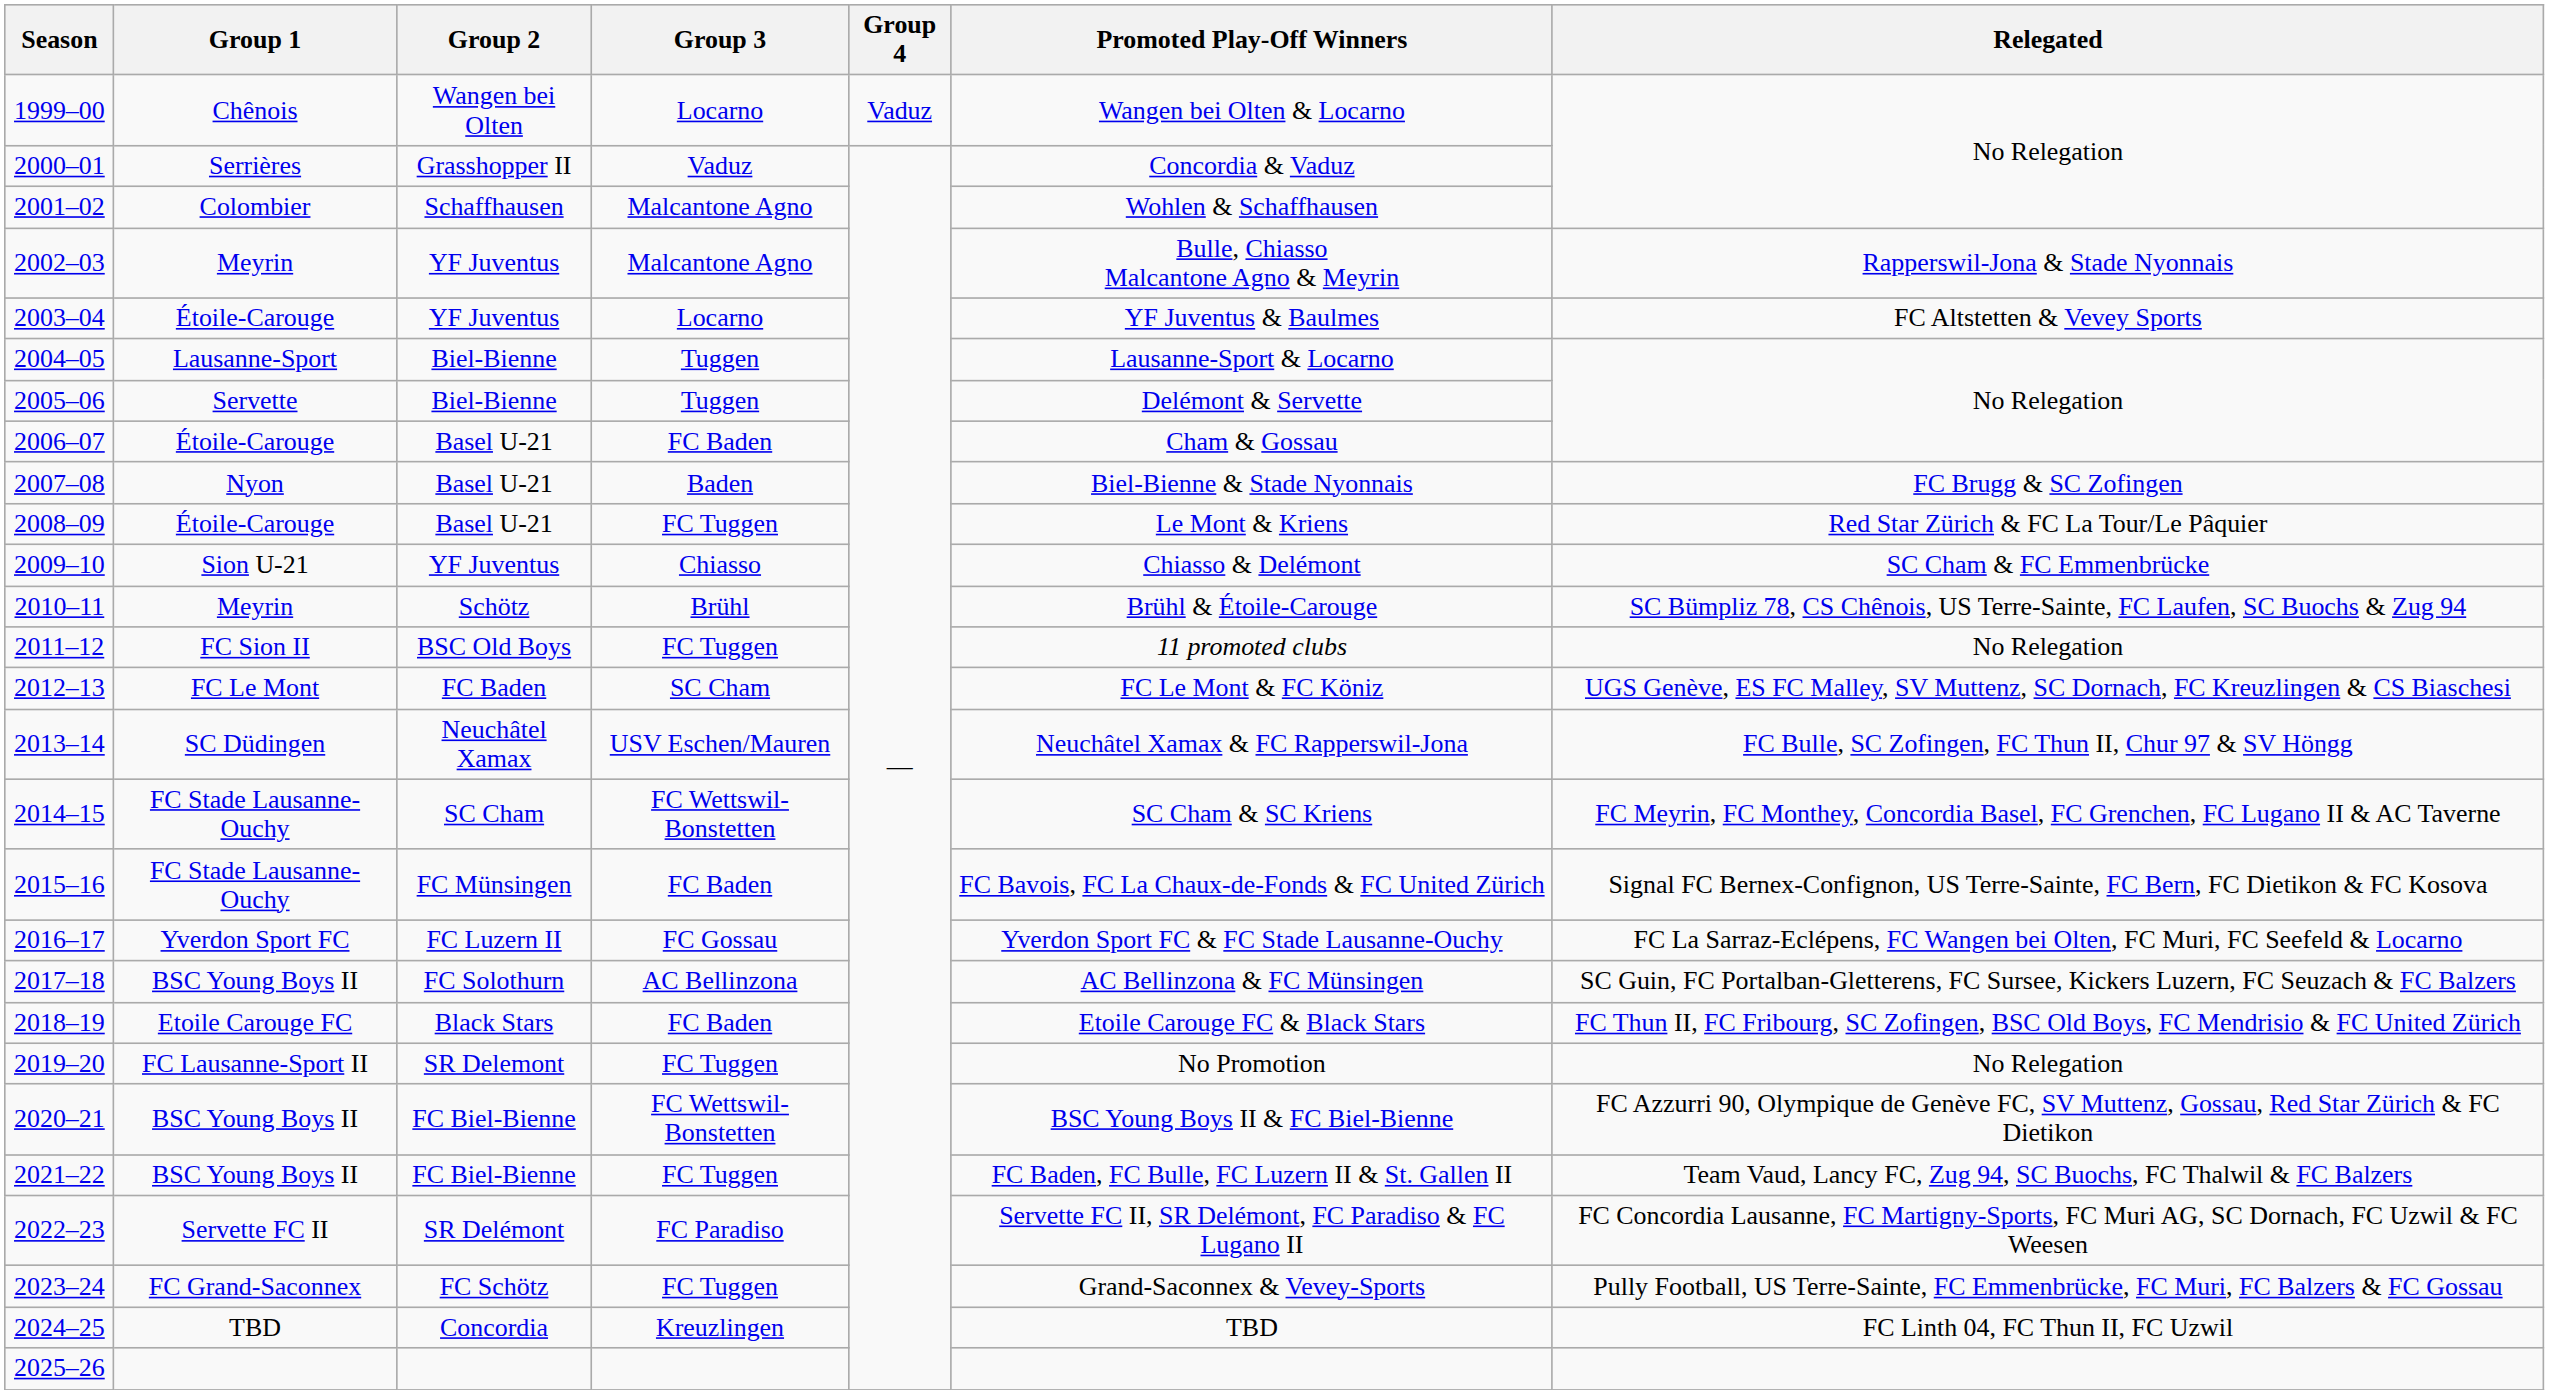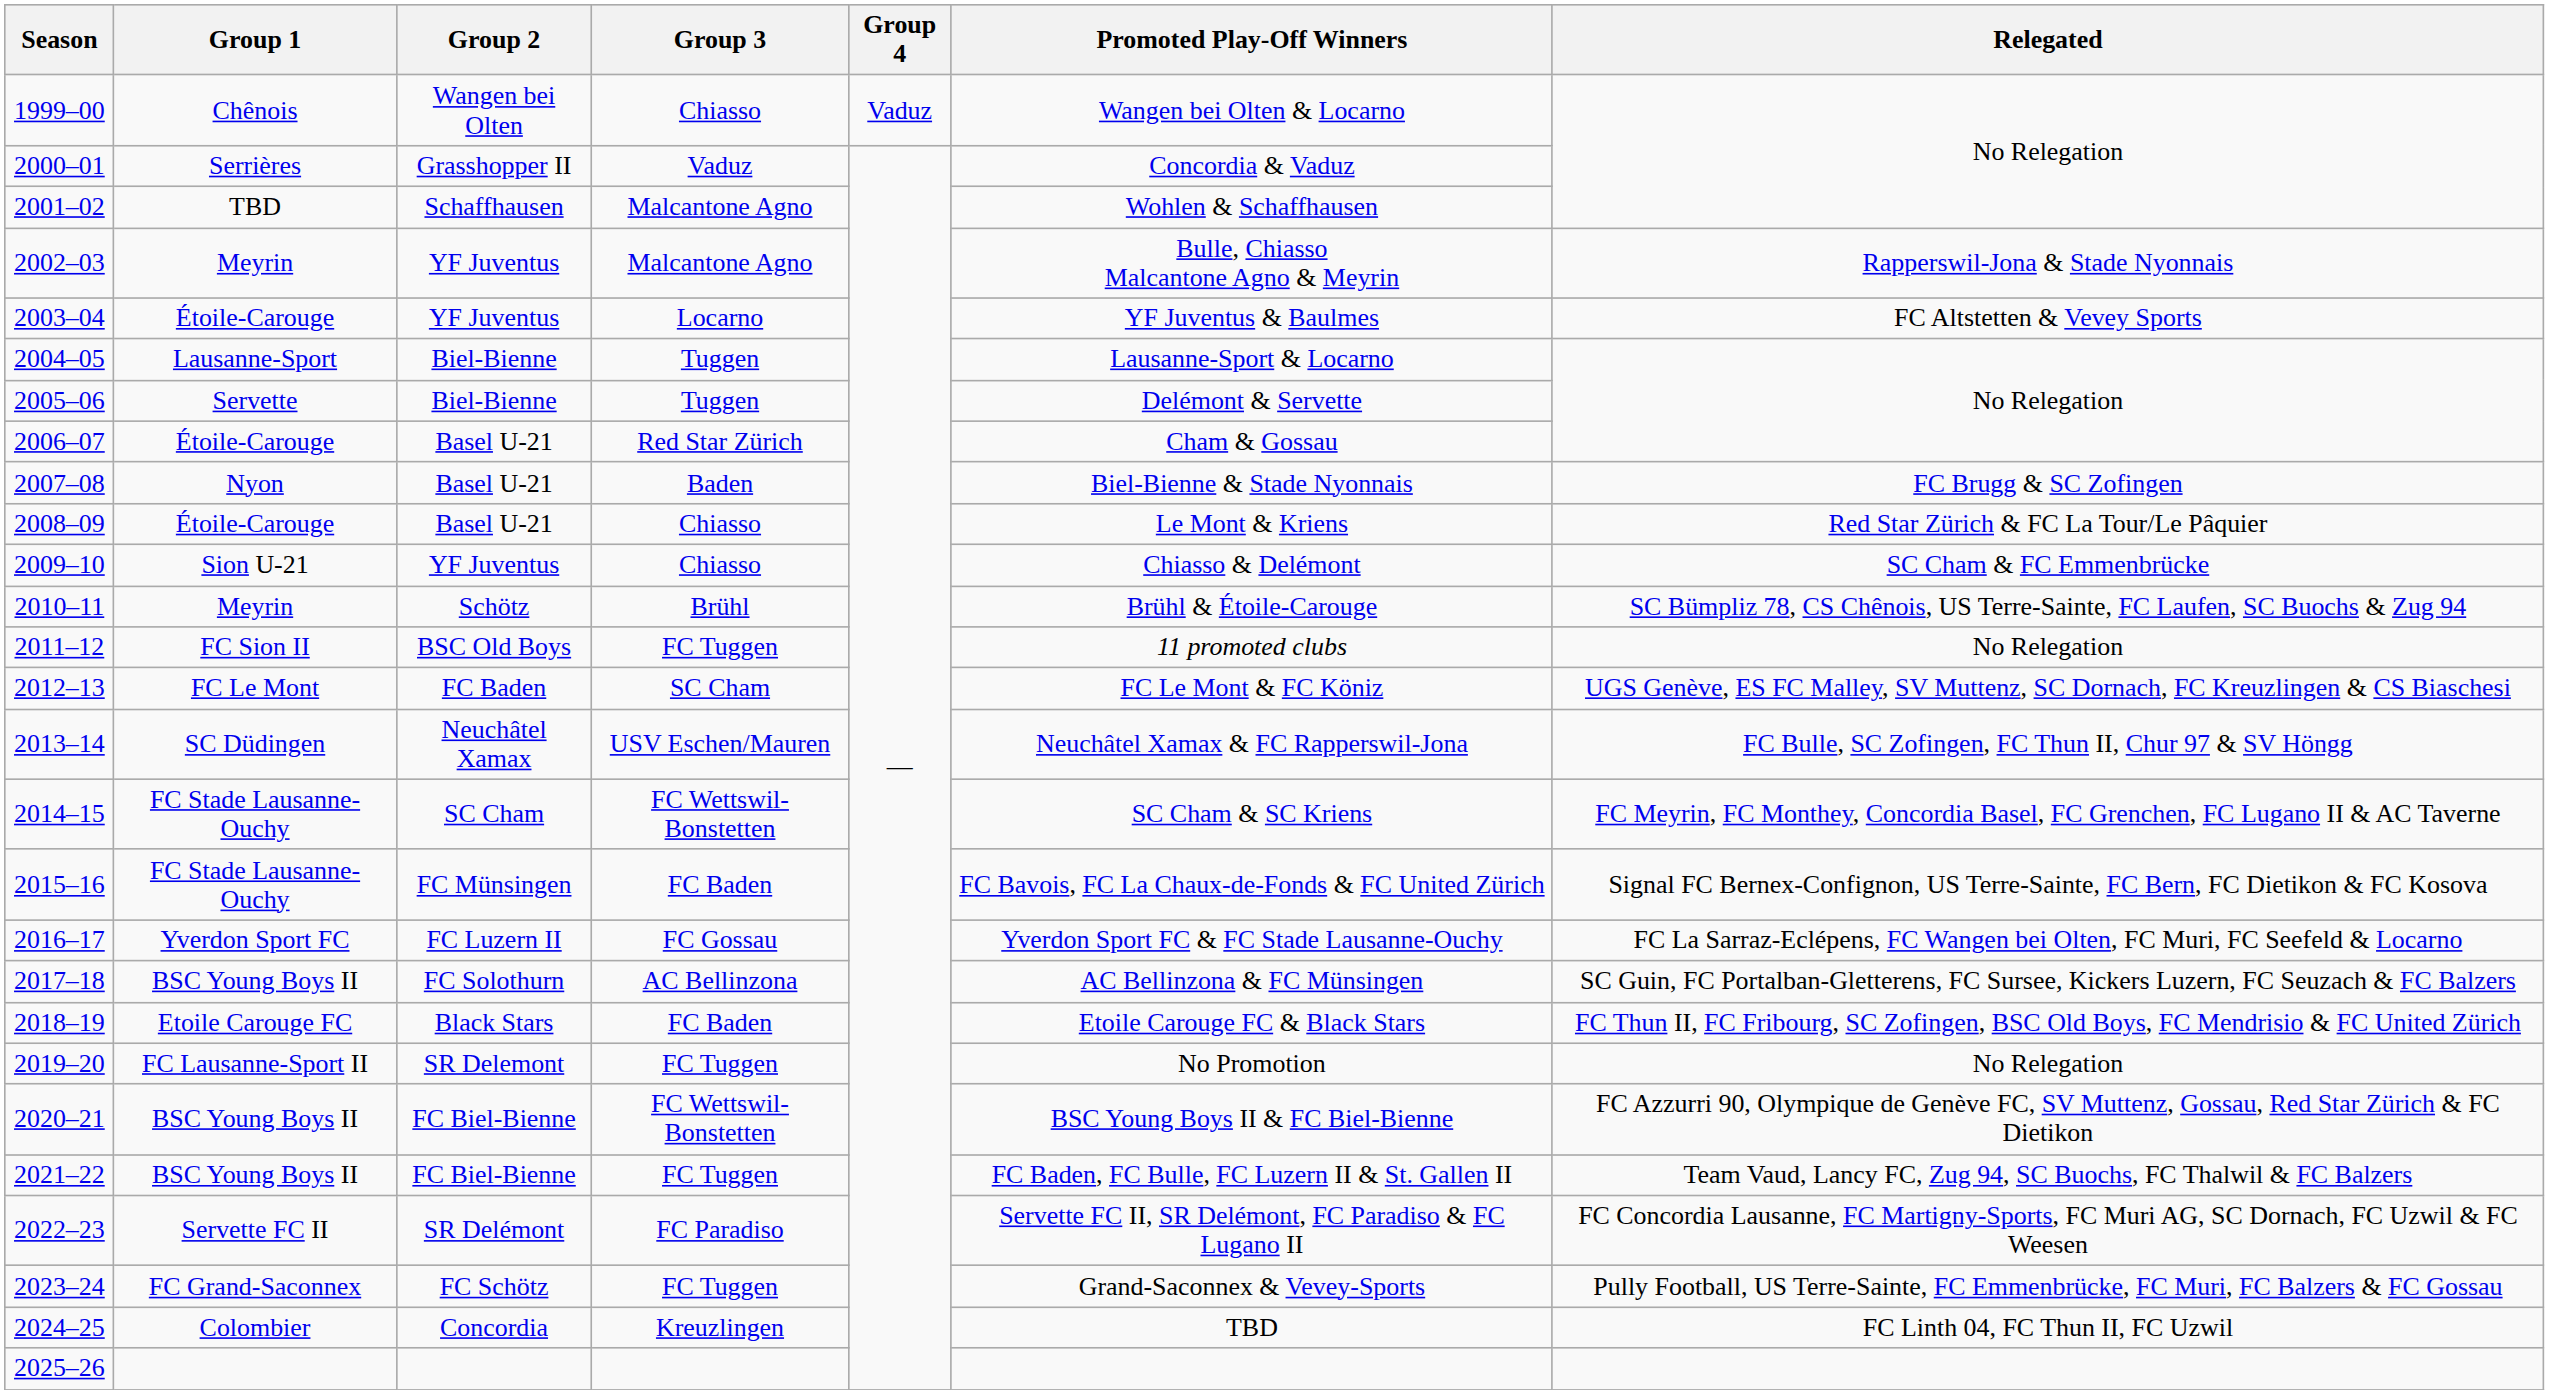 <table class="wikitable" style="text-align:center;">
 <tr>
 <th width="60">Season</th>
 <th>Group 1</th>
 <th>Group 2</th>
 <th>Group 3</th>
 <th>Group 4</th>
 <th>Promoted Play-Off Winners</th>
 <th>Relegated</th>
 </tr>
 <tr>
 <td><a href='#'>1999–00</a></td>
 <td><a href='#'>Chênois</a></td>
 <td><a href='#'>Wangen bei Olten</a></td>
-<td><a href='#'>Locarno</a></td>
+<td><a href='#'>Chiasso</a></td>
 <td><a href='#'>Vaduz</a></td>
 <td><a href='#'>Wangen bei Olten</a> & <a href='#'>Locarno</a></td>
 <td rowspan="3">No Relegation</td>
 </tr>
 <tr>
 <td><a href='#'>2000–01</a></td>
 <td><a href='#'>Serrières</a></td>
 <td><a href='#'>Grasshopper</a> II</td>
 <td><a href='#'>Vaduz</a></td>
 <td rowspan=26>—</td>
 <td><a href='#'>Concordia</a> & <a href='#'>Vaduz</a></td>
 </tr>
 <tr>
 <td><a href='#'>2001–02</a></td>
-<td><a href='#'>Colombier</a></td>
+<td>TBD</td>
 <td><a href='#'>Schaffhausen</a></td>
 <td><a href='#'>Malcantone Agno</a></td>
 <td><a href='#'>Wohlen</a> & <a href='#'>Schaffhausen</a></td>
 </tr>
 <tr>
 <td><a href='#'>2002–03</a></td>
 <td><a href='#'>Meyrin</a></td>
 <td><a href='#'>YF Juventus</a></td>
 <td><a href='#'>Malcantone Agno</a></td>
 <td><a href='#'>Bulle</a>, <a href='#'>Chiasso</a><br><a href='#'>Malcantone Agno</a> & <a href='#'>Meyrin</a></td>
 <td><a href='#'>Rapperswil-Jona</a> & <a href='#'>Stade Nyonnais</a></td>
 </tr>
 <tr>
 <td><a href='#'>2003–04</a></td>
 <td><a href='#'>Étoile-Carouge</a></td>
 <td><a href='#'>YF Juventus</a></td>
 <td><a href='#'>Locarno</a></td>
 <td><a href='#'>YF Juventus</a> & <a href='#'>Baulmes</a></td>
 <td>FC Altstetten & <a href='#'>Vevey Sports</a></td>
 </tr>
 <tr>
 <td><a href='#'>2004–05</a></td>
 <td><a href='#'>Lausanne-Sport</a></td>
 <td><a href='#'>Biel-Bienne</a></td>
 <td><a href='#'>Tuggen</a></td>
 <td><a href='#'>Lausanne-Sport</a> & <a href='#'>Locarno</a></td>
 <td rowspan="3">No Relegation</td>
 </tr>
 <tr>
 <td><a href='#'>2005–06</a></td>
 <td><a href='#'>Servette</a></td>
 <td><a href='#'>Biel-Bienne</a></td>
 <td><a href='#'>Tuggen</a></td>
 <td><a href='#'>Delémont</a> & <a href='#'>Servette</a></td>
 </tr>
 <tr>
 <td><a href='#'>2006–07</a></td>
 <td><a href='#'>Étoile-Carouge</a></td>
 <td><a href='#'>Basel</a> U-21</td>
-<td><a href='#'>FC Baden</a></td>
+<td><a href='#'>Red Star Zürich</a></td>
 <td><a href='#'>Cham</a> & <a href='#'>Gossau</a></td>
 </tr>
 <tr>
 <td><a href='#'>2007–08</a></td>
 <td><a href='#'>Nyon</a></td>
 <td><a href='#'>Basel</a> U-21</td>
 <td><a href='#'>Baden</a></td>
 <td><a href='#'>Biel-Bienne</a> & <a href='#'>Stade Nyonnais</a></td>
 <td><a href='#'>FC Brugg</a> & <a href='#'>SC Zofingen</a></td>
 </tr>
 <tr>
 <td><a href='#'>2008–09</a></td>
 <td><a href='#'>Étoile-Carouge</a></td>
 <td><a href='#'>Basel</a> U-21</td>
-<td><a href='#'>FC Tuggen</a></td>
+<td><a href='#'>Chiasso</a></td>
 <td><a href='#'>Le Mont</a> & <a href='#'>Kriens</a></td>
 <td><a href='#'>Red Star Zürich</a> & FC La Tour/Le Pâquier</td>
 </tr>
 <tr>
 <td><a href='#'>2009–10</a></td>
 <td><a href='#'>Sion</a> U-21</td>
 <td><a href='#'>YF Juventus</a></td>
 <td><a href='#'>Chiasso</a></td>
 <td><a href='#'>Chiasso</a> & <a href='#'>Delémont</a></td>
 <td><a href='#'>SC Cham</a> & <a href='#'>FC Emmenbrücke</a></td>
 </tr>
 <tr>
 <td><a href='#'>2010–11</a></td>
 <td><a href='#'>Meyrin</a></td>
 <td><a href='#'>Schötz</a></td>
 <td><a href='#'>Brühl</a></td>
 <td><a href='#'>Brühl</a> & <a href='#'>Étoile-Carouge</a></td>
 <td><a href='#'>SC Bümpliz 78</a>, <a href='#'>CS Chênois</a>, US Terre-Sainte, <a href='#'>FC Laufen</a>, <a href='#'>SC Buochs</a> & <a href='#'>Zug 94</a></td>
 </tr>
 <tr>
 <td><a href='#'>2011–12</a></td>
 <td><a href='#'>FC Sion II</a></td>
 <td><a href='#'>BSC Old Boys</a></td>
 <td><a href='#'>FC Tuggen</a></td>
 <td><em>11 promoted clubs</em></td>
 <td>No Relegation</td>
 </tr>
 <tr>
 <td><a href='#'>2012–13</a></td>
 <td><a href='#'>FC Le Mont</a></td>
 <td><a href='#'>FC Baden</a></td>
 <td><a href='#'>SC Cham</a></td>
 <td><a href='#'>FC Le Mont</a> & <a href='#'>FC Köniz</a></td>
 <td><a href='#'>UGS Genève</a>, <a href='#'>ES FC Malley</a>, <a href='#'>SV Muttenz</a>, <a href='#'>SC Dornach</a>, <a href='#'>FC Kreuzlingen</a> & <a href='#'>CS Biaschesi</a></td>
 </tr>
 <tr>
 <td><a href='#'>2013–14</a></td>
 <td><a href='#'>SC Düdingen</a></td>
 <td><a href='#'>Neuchâtel Xamax</a></td>
 <td><a href='#'>USV Eschen/Mauren</a></td>
 <td><a href='#'>Neuchâtel Xamax</a> & <a href='#'>FC Rapperswil-Jona</a></td>
 <td><a href='#'>FC Bulle</a>, <a href='#'>SC Zofingen</a>, <a href='#'>FC Thun</a> II, <a href='#'>Chur 97</a> & <a href='#'>SV Höngg</a></td>
 </tr>
 <tr>
 <td><a href='#'>2014–15</a></td>
 <td><a href='#'>FC Stade Lausanne-Ouchy</a></td>
 <td><a href='#'>SC Cham</a></td>
 <td><a href='#'>FC Wettswil-Bonstetten</a></td>
 <td><a href='#'>SC Cham</a> & <a href='#'>SC Kriens</a></td>
 <td><a href='#'>FC Meyrin</a>, <a href='#'>FC Monthey</a>, <a href='#'>Concordia Basel</a>, <a href='#'>FC Grenchen</a>, <a href='#'>FC Lugano</a> II & AC Taverne</td>
 </tr>
 <tr>
 <td><a href='#'>2015–16</a></td>
 <td><a href='#'>FC Stade Lausanne-Ouchy</a></td>
 <td><a href='#'>FC Münsingen</a></td>
 <td><a href='#'>FC Baden</a></td>
 <td><a href='#'>FC Bavois</a>, <a href='#'>FC La Chaux-de-Fonds</a> & <a href='#'>FC United Zürich</a></td>
 <td>Signal FC Bernex-Confignon, US Terre-Sainte, <a href='#'>FC Bern</a>, FC Dietikon & FC Kosova</td>
 </tr>
 <tr>
 <td><a href='#'>2016–17</a></td>
 <td><a href='#'>Yverdon Sport FC</a></td>
 <td><a href='#'>FC Luzern II</a></td>
 <td><a href='#'>FC Gossau</a></td>
 <td><a href='#'>Yverdon Sport FC</a> & <a href='#'>FC Stade Lausanne-Ouchy</a></td>
 <td>FC La Sarraz-Eclépens, <a href='#'>FC Wangen bei Olten</a>, FC Muri, FC Seefeld & <a href='#'>Locarno</a></td>
 </tr>
 <tr>
 <td><a href='#'>2017–18</a></td>
 <td><a href='#'>BSC Young Boys</a> II</td>
 <td><a href='#'>FC Solothurn</a></td>
 <td><a href='#'>AC Bellinzona</a></td>
 <td><a href='#'>AC Bellinzona</a> & <a href='#'>FC Münsingen</a></td>
 <td>SC Guin, FC Portalban-Gletterens, FC Sursee, Kickers Luzern, FC Seuzach & <a href='#'>FC Balzers</a></td>
 </tr>
 <tr>
 <td><a href='#'>2018–19</a></td>
 <td><a href='#'>Etoile Carouge FC</a></td>
 <td><a href='#'>Black Stars</a></td>
 <td><a href='#'>FC Baden</a></td>
 <td><a href='#'>Etoile Carouge FC</a> & <a href='#'>Black Stars</a></td>
 <td><a href='#'>FC Thun</a> II, <a href='#'>FC Fribourg</a>, <a href='#'>SC Zofingen</a>, <a href='#'>BSC Old Boys</a>, <a href='#'>FC Mendrisio</a> & <a href='#'>FC United Zürich</a></td>
 </tr>
 <tr>
 <td><a href='#'>2019–20</a></td>
 <td><a href='#'>FC Lausanne-Sport</a> II</td>
 <td><a href='#'>SR Delemont</a></td>
 <td><a href='#'>FC Tuggen</a></td>
 <td>No Promotion</td>
 <td>No Relegation</td>
 </tr>
 <tr>
 <td><a href='#'>2020–21</a></td>
 <td><a href='#'>BSC Young Boys</a> II</td>
 <td><a href='#'>FC Biel-Bienne</a></td>
 <td><a href='#'>FC Wettswil-Bonstetten</a></td>
 <td><a href='#'>BSC Young Boys</a> II & <a href='#'>FC Biel-Bienne</a></td>
 <td>FC Azzurri 90, Olympique de Genève FC, <a href='#'>SV Muttenz</a>, <a href='#'>Gossau</a>, <a href='#'>Red Star Zürich</a> & FC Dietikon</td>
 </tr>
 <tr>
 <td><a href='#'>2021–22</a></td>
 <td><a href='#'>BSC Young Boys</a> II</td>
 <td><a href='#'>FC Biel-Bienne</a></td>
 <td><a href='#'>FC Tuggen</a></td>
 <td><a href='#'>FC Baden</a>, <a href='#'>FC Bulle</a>, <a href='#'>FC Luzern</a> II & <a href='#'>St. Gallen</a> II</td>
 <td>Team Vaud, Lancy FC, <a href='#'>Zug 94</a>, <a href='#'>SC Buochs</a>, FC Thalwil & <a href='#'>FC Balzers</a></td>
 </tr>
 <tr>
 <td><a href='#'>2022–23</a></td>
 <td><a href='#'>Servette FC</a> II</td>
 <td><a href='#'>SR Delémont</a></td>
 <td><a href='#'>FC Paradiso</a></td>
 <td><a href='#'>Servette FC</a> II, <a href='#'>SR Delémont</a>, <a href='#'>FC Paradiso</a> & <a href='#'>FC Lugano</a> II</td>
 <td>FC Concordia Lausanne, <a href='#'>FC Martigny-Sports</a>, FC Muri AG, SC Dornach, FC Uzwil & FC Weesen</td>
 </tr>
 <tr>
 <td><a href='#'>2023–24</a></td>
 <td><a href='#'>FC Grand-Saconnex</a></td>
 <td><a href='#'>FC Schötz</a></td>
 <td><a href='#'>FC Tuggen</a></td>
 <td>Grand-Saconnex & <a href='#'>Vevey-Sports</a></td>
 <td>Pully Football, US Terre-Sainte, <a href='#'>FC Emmenbrücke</a>, <a href='#'>FC Muri</a>, <a href='#'>FC Balzers</a> & <a href='#'>FC Gossau</a></td>
 </tr>
 <tr>
 <td><a href='#'>2024–25</a></td>
-<td>TBD</td>
+<td><a href='#'>Colombier</a></td>
 <td><a href='#'>Concordia</a></td>
 <td><a href='#'>Kreuzlingen</a></td>
 <td>TBD</td>
 <td>FC Linth 04, FC Thun II, FC Uzwil</td>
 </tr>
 <tr>
 <td><a href='#'>2025–26</a></td>
 <td></td>
 <td></td>
 <td></td>
 <td></td>
 <td></td>
 </tr>
 </table>
